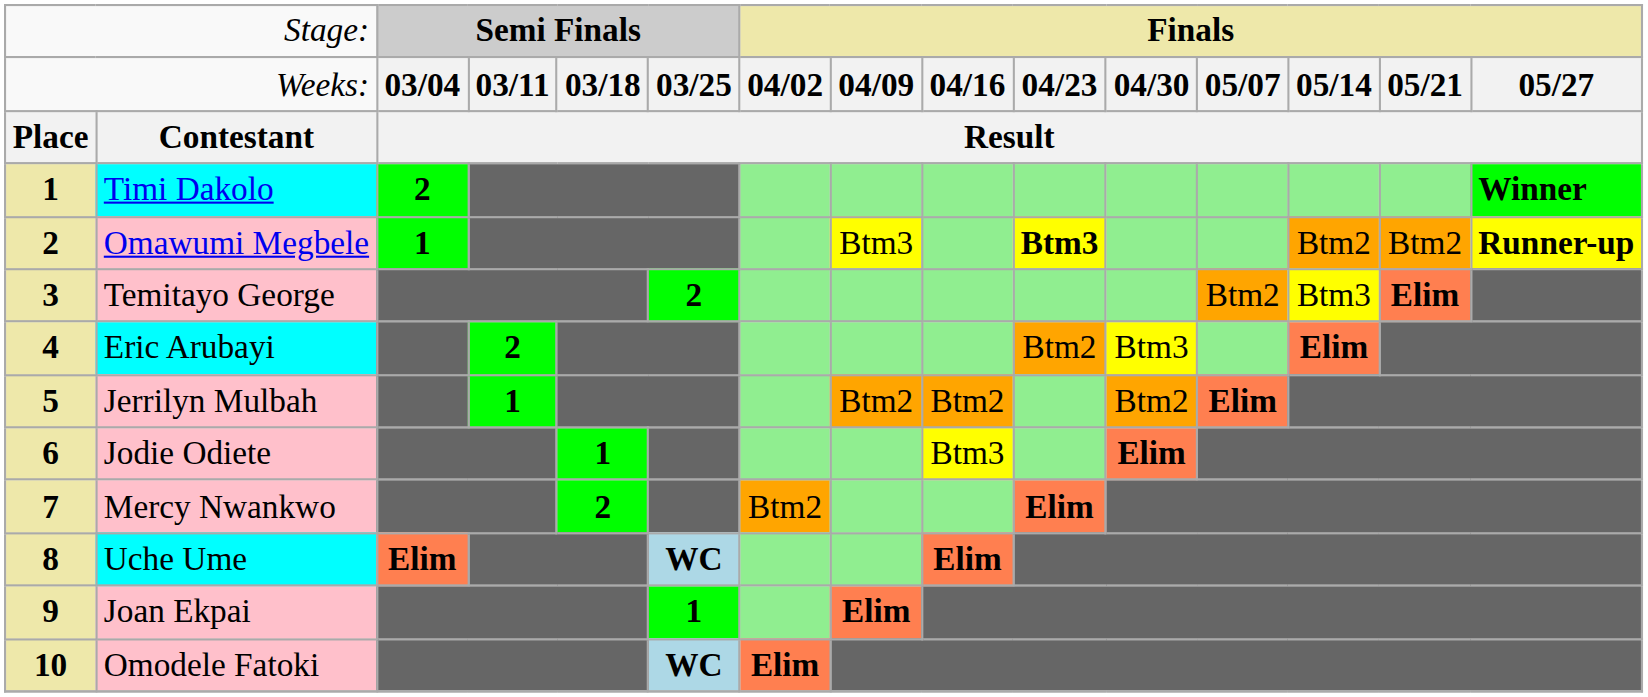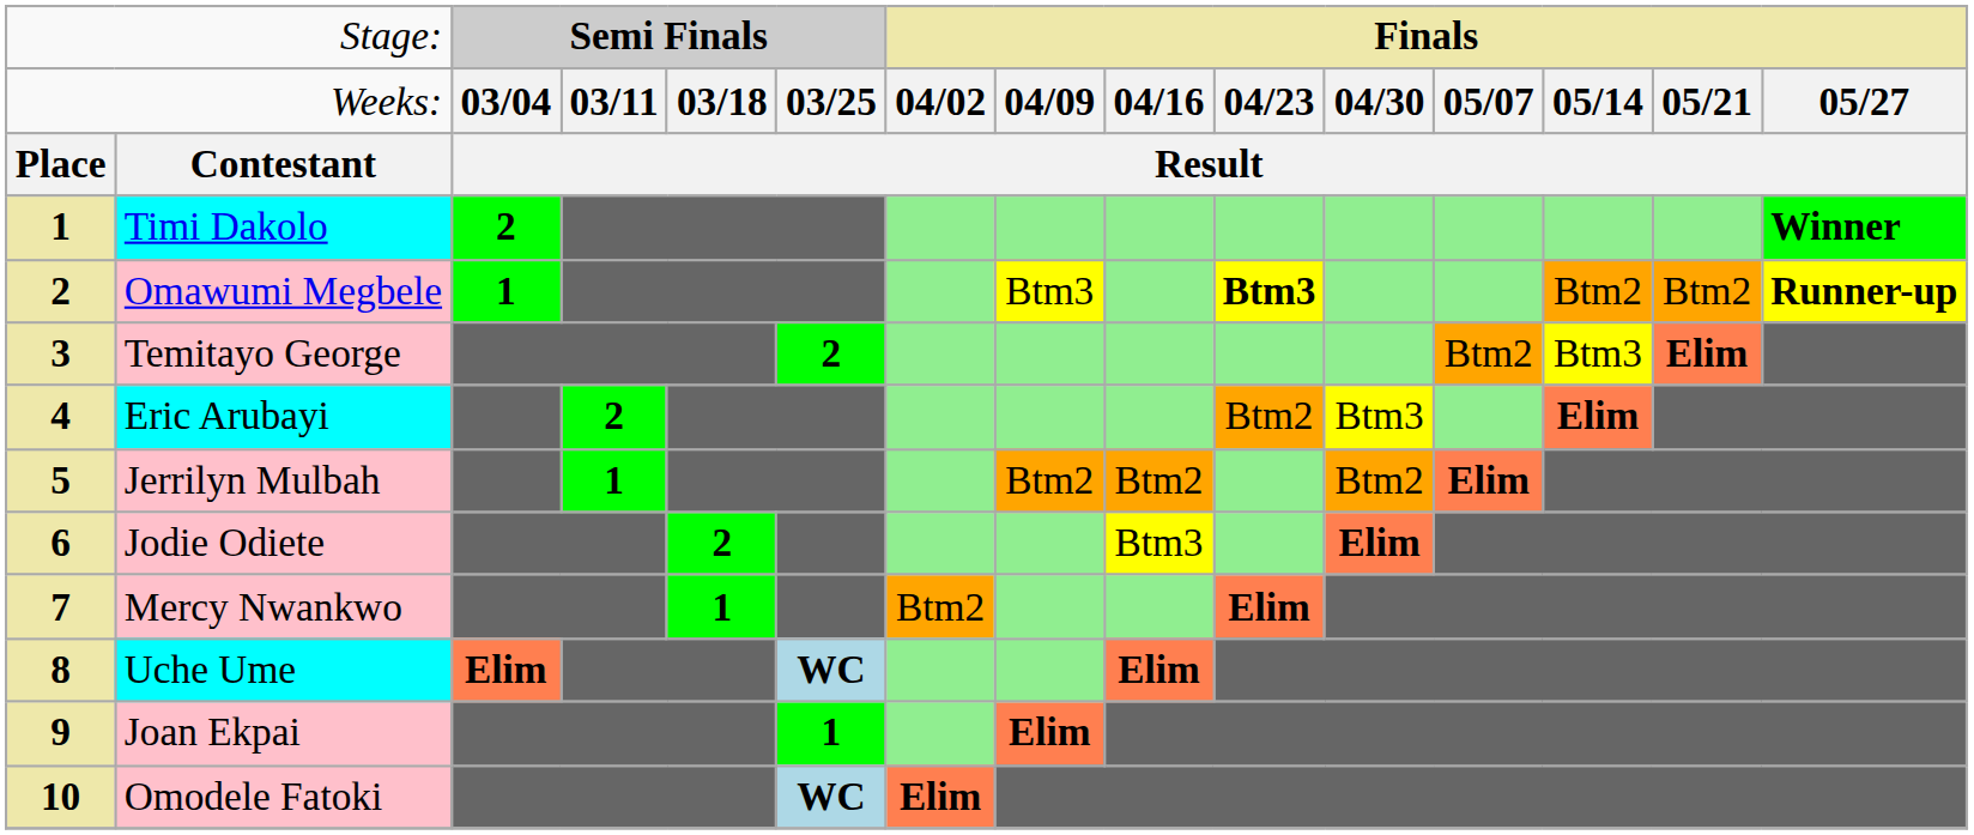 <table class="wikitable" align="center">
 <tr>
 <td colspan=2 align="right"><em>Stage:</em></td>
 <td colspan=4 bgcolor="CCCCCC" align="Center"><strong>Semi Finals</strong></td>
 <td colspan=15 bgcolor="palegoldenrod" align="Center"><strong>Finals</strong></td>
 </tr>
 <tr>
 <td colspan=2 align="right"><em>Weeks:</em></td>
 <th>03/04</th>
 <th>03/11</th>
 <th>03/18</th>
 <th>03/25</th>
 <th>04/02</th>
 <th>04/09</th>
 <th>04/16</th>
 <th>04/23</th>
 <th>04/30</th>
 <th>05/07</th>
 <th>05/14</th>
 <th>05/21</th>
 <th>05/27</th>
 </tr>
 <tr>
 <th>Place</th>
 <th>Contestant</th>
 <th colspan=17 align="center">Result</th>
 </tr>
 <tr>
 <td align="center" bgcolor="palegoldenrod"><strong>1</strong></td>
 <td bgcolor="cyan"><a href='#'>Timi Dakolo</a></td>
 <td style="background:lime" align="center"><strong>2</strong></td>
 <td bgcolor="666666" colspan=3></td>
 <td style="background: lightgreen"></td>
 <td style="background: lightgreen"></td>
 <td style="background: lightgreen"></td>
 <td style="background: lightgreen"></td>
 <td style="background: lightgreen"></td>
 <td style="background: lightgreen"></td>
 <td style="background: lightgreen"></td>
 <td style="background: lightgreen"></td>
 <td style="background: Lime"><strong>Winner</strong></td>
 </tr>
 <tr>
 <td align="center" bgcolor="palegoldenrod"><strong>2</strong></td>
 <td bgcolor="pink"><a href='#'>Omawumi Megbele</a></td>
 <td style="background:lime" align="center"><strong>1</strong></td>
 <td colspan=3 bgcolor="666666"></td>
 <td style="background: lightgreen"></td>
 <td style="background: yellow" align="center">Btm3</td>
 <td style="background: lightgreen"></td>
 <td style="background: yellow" align="center"><strong>Btm3</strong></td>
 <td style="background: lightgreen"></td>
 <td style="background: lightgreen"></td>
 <td style="background: orange" align="center">Btm2</td>
 <td style="background: orange" align="center">Btm2</td>
 <td style="background: yellow"><strong>Runner-up</strong></td>
 </tr>
 <tr>
 <td align="center" bgcolor="palegoldenrod"><strong>3</strong></td>
 <td bgcolor="pink">Temitayo George</td>
 <td colspan=3 bgcolor="666666"></td>
 <td style="background:lime" align="center"><strong>2</strong></td>
 <td style="background: lightgreen"></td>
 <td style="background: lightgreen"></td>
 <td style="background: lightgreen"></td>
 <td style="background: lightgreen"></td>
 <td style="background: lightgreen"></td>
 <td style="background: orange" align="center">Btm2</td>
 <td style="background: yellow" align="center">Btm3</td>
 <td style="background: coral" align="center"><strong>Elim</strong></td>
 <td bgcolor="666666"></td>
 </tr>
 <tr>
 <td align="center" bgcolor="palegoldenrod"><strong>4</strong></td>
 <td bgcolor="cyan">Eric Arubayi</td>
 <td bgcolor="666666"></td>
 <td style="background:lime" align="center"><strong>2</strong></td>
 <td colspan=2 bgcolor="666666"></td>
 <td style="background: lightgreen"></td>
 <td style="background: lightgreen"></td>
 <td style="background: lightgreen"></td>
 <td style="background: orange" align="center">Btm2</td>
 <td style="background: yellow" align="center">Btm3</td>
 <td style="background: lightgreen"></td>
 <td style="background: coral" align="center"><strong>Elim</strong></td>
 <td colspan=2 bgcolor="666666"></td>
 </tr>
 <tr>
 <td align="center" bgcolor="palegoldenrod"><strong>5</strong></td>
 <td bgcolor="pink">Jerrilyn Mulbah</td>
 <td bgcolor="666666"></td>
 <td style="background:lime" align="center"><strong>1</strong></td>
 <td colspan=2 bgcolor="666666"></td>
 <td style="background: lightgreen"></td>
 <td style="background: orange" align="center">Btm2</td>
 <td style="background: orange" align="center">Btm2</td>
 <td style="background: lightgreen"></td>
 <td style="background: orange" align="center">Btm2</td>
 <td style="background: coral" align="center"><strong>Elim</strong></td>
 <td colspan=3 bgcolor="666666"></td>
 </tr>
 <tr>
 <td align="center" bgcolor="palegoldenrod"><strong>6</strong></td>
 <td bgcolor="pink">Jodie Odiete</td>
 <td colspan=2 bgcolor="666666"></td>
-<td style="background:lime" align="center"><strong>1</strong></td>
+<td style="background:lime" align="center"><strong>2</strong></td>
 <td bgcolor="666666"></td>
 <td style="background: lightgreen"></td>
 <td style="background: lightgreen"></td>
 <td style="background: yellow" align="center">Btm3</td>
 <td style="background: lightgreen"></td>
 <td style="background: coral" align="center"><strong>Elim</strong></td>
 <td colspan=4 bgcolor="666666"></td>
 </tr>
 <tr>
 <td align="center" bgcolor="palegoldenrod"><strong>7</strong></td>
 <td bgcolor="pink">Mercy Nwankwo</td>
 <td colspan=2 bgcolor="666666"></td>
-<td style="background:lime" align="center"><strong>2</strong></td>
+<td style="background:lime" align="center"><strong>1</strong></td>
 <td bgcolor="666666"></td>
 <td style="background: orange" align="center">Btm2</td>
 <td style="background: lightgreen"></td>
 <td style="background: lightgreen"></td>
 <td style="background: coral" align="center"><strong>Elim</strong></td>
 <td colspan=6 bgcolor="666666"></td>
 </tr>
 <tr>
 <td align="center" bgcolor="palegoldenrod"><strong>8</strong></td>
 <td bgcolor="cyan">Uche Ume</td>
 <td style="background: coral" align="center"><strong>Elim</strong></td>
 <td colspan=2 bgcolor="666666"></td>
 <td style="background: lightblue" align="center"><strong>WC</strong></td>
 <td style="background: lightgreen"></td>
 <td style="background: lightgreen"></td>
 <td style="background: coral" align="center"><strong>Elim</strong></td>
 <td colspan=8 bgcolor="666666"></td>
 </tr>
 <tr>
 <td align="center" bgcolor="palegoldenrod"><strong>9</strong></td>
 <td bgcolor="pink">Joan Ekpai</td>
 <td colspan=3 bgcolor="666666"></td>
 <td style="background:lime" align="center"><strong>1</strong></td>
 <td style="background: lightgreen"></td>
 <td style="background: coral" align="center"><strong>Elim</strong></td>
 <td colspan=7 bgcolor="666666"></td>
 </tr>
 <tr>
 <td align="center" bgcolor="palegoldenrod"><strong>10</strong></td>
 <td bgcolor="pink">Omodele Fatoki</td>
 <td colspan=3 bgcolor="666666"></td>
 <td style="background: lightblue" align="center"><strong>WC</strong></td>
 <td style="background: coral" align="center"><strong>Elim</strong></td>
 <td colspan=9 bgcolor="666666"></td>
 </tr>
 <tr>
 </tr>
 </table>
